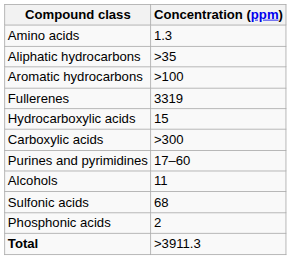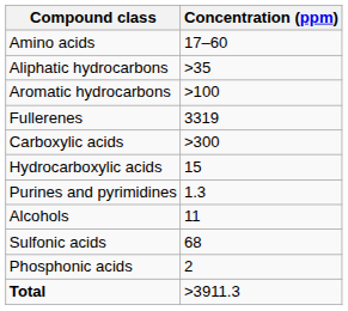 <table class="wikitable" align="right" style="margin-left:8px;">
 <tr style="background:#efefef;">
 <th>Compound class</th>
 <th>Concentration (<a href='#'>ppm</a>)</th>
 </tr>
 <tr>
 <td>Amino acids  </td>
-<td>1.3</td>
+<td>17–60</td>
 </tr>
 <tr>
 <td>Aliphatic hydrocarbons</td>
 <td>>35</td>
 </tr>
 <tr>
 <td>Aromatic hydrocarbons</td>
 <td>>100</td>
 </tr>
 <tr>
 <td>Fullerenes</td>
 <td>3319</td>
 </tr>
 <tr>
+<td>Carboxylic acids</td>
+<td>>300</td>
+</tr>
+<tr>
 <td>Hydrocarboxylic acids</td>
 <td>15</td>
 </tr>
 <tr>
-<td>Carboxylic acids</td>
-<td>>300</td>
-</tr>
-<tr>
 <td>Purines and pyrimidines</td>
-<td>17–60</td>
+<td>1.3</td>
 </tr>
 <tr>
 <td>Alcohols</td>
 <td>11</td>
 </tr>
 <tr>
 <td>Sulfonic acids</td>
 <td>68</td>
 </tr>
 <tr>
 <td>Phosphonic acids</td>
 <td>2</td>
 </tr>
 <tr>
 <td><strong>Total</strong></td>
 <td>>3911.3</td>
 </tr>
 </table>
